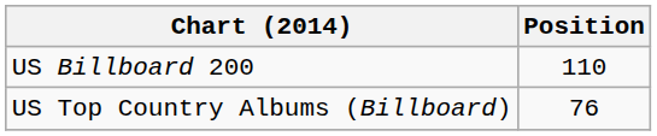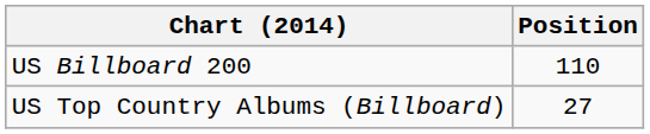 <table class="wikitable">
 <tr>
 <th>Chart (2014)</th>
 <th>Position</th>
 </tr>
 <tr>
 <td>US <em>Billboard</em> 200</td>
 <td style="text-align:center;">110</td>
 </tr>
 <tr>
 <td>US Top Country Albums (<em>Billboard</em>)</td>
-<td style="text-align:center;">76</td>
+<td style="text-align:center;">27</td>
 </tr>
 </table>
